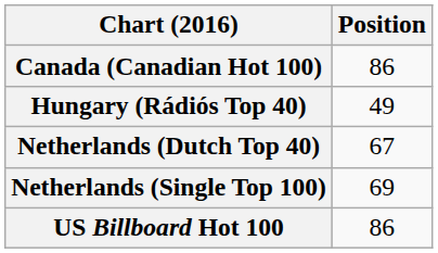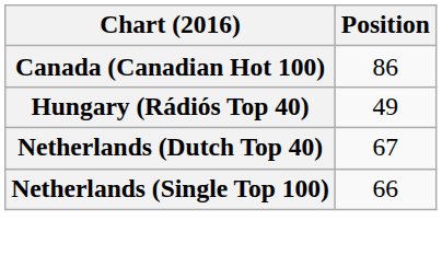 <table class="wikitable sortable plainrowheaders" style="text-align:center;">
 <tr>
 <th>Chart (2016)</th>
 <th>Position</th>
 </tr>
 <tr>
 <th scope="row">Canada (Canadian Hot 100)</th>
 <td>86</td>
 </tr>
 <tr>
 <th scope="row">Hungary (Rádiós Top 40)</th>
 <td>49</td>
 </tr>
 <tr>
 <th scope="row">Netherlands (Dutch Top 40)</th>
 <td>67</td>
 </tr>
 <tr>
 <th scope="row">Netherlands (Single Top 100)</th>
-<td>69</td>
-</tr>
-<tr>
-<th scope="row">US <em>Billboard</em> Hot 100</th>
-<td>86</td>
+<td>66</td>
 </tr>
 </table>
